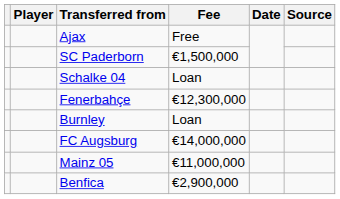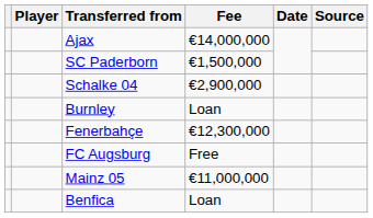 <table class="wikitable plainrowheaders sortable">
 <tr>
 <th></th>
 <th scope="col">Player</th>
 <th>Transferred from</th>
 <th style="width: 65px;">Fee</th>
 <th scope="col">Date</th>
 <th scope="col">Source</th>
 </tr>
 <tr>
 <td align="center"></td>
 <td></td>
 <td> <a href='#'>Ajax</a></td>
-<td>Free</td>
+<td>€14,000,000</td>
 <td rowspan=2></td>
 <td></td>
 </tr>
 <tr>
 <td align="center"></td>
 <td></td>
 <td> <a href='#'>SC Paderborn</a></td>
 <td>€1,500,000</td>
 <td></td>
 </tr>
 <tr>
 <td align="center"></td>
 <td></td>
 <td> <a href='#'>Schalke 04</a></td>
+<td>€2,900,000</td>
+<td></td>
+<td></td>
+</tr>
+<tr>
+<td align=center></td>
+<td></td>
+<td> <a href='#'>Burnley</a></td>
 <td>Loan</td>
 <td></td>
 <td></td>
 </tr>
 <tr>
 <td align="center"></td>
 <td></td>
 <td> <a href='#'>Fenerbahçe</a></td>
 <td>€12,300,000</td>
 <td></td>
 <td></td>
 </tr>
 <tr>
 <td align=center></td>
 <td></td>
-<td> <a href='#'>Burnley</a></td>
-<td>Loan</td>
-<td></td>
-<td></td>
-</tr>
-<tr>
-<td align=center></td>
-<td></td>
 <td> <a href='#'>FC Augsburg</a></td>
-<td>€14,000,000</td>
+<td>Free</td>
 <td></td>
 <td></td>
 </tr>
 <tr>
 <td align=center></td>
 <td></td>
 <td> <a href='#'>Mainz 05</a></td>
 <td>€11,000,000</td>
 <td></td>
 <td></td>
 </tr>
 <tr>
 <td align=center></td>
 <td></td>
 <td> <a href='#'>Benfica</a></td>
-<td>€2,900,000</td>
+<td>Loan</td>
 <td></td>
 <td></td>
 </tr>
 </table>
